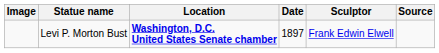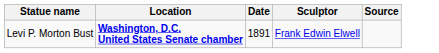 <table class="wikitable sortable">
 <tr>
-<th scope="col" class="unsortable">Image</th>
 <th scope="col">Statue name</th>
 <th scope="col">Location</th>
 <th scope="col">Date</th>
 <th scope="col">Sculptor</th>
 <th scope="col" class="unsortable">Source</th>
 </tr>
 <tr>
-<td></td>
 <td>Levi P. Morton Bust</td>
 <td><strong><a href='#'>Washington, D.C.</a><br><a href='#'>United States Senate chamber</a></strong></td>
-<td>1897</td>
+<td>1891</td>
 <td><a href='#'>Frank Edwin Elwell</a></td>
 <td></td>
 </tr>
 </table>
